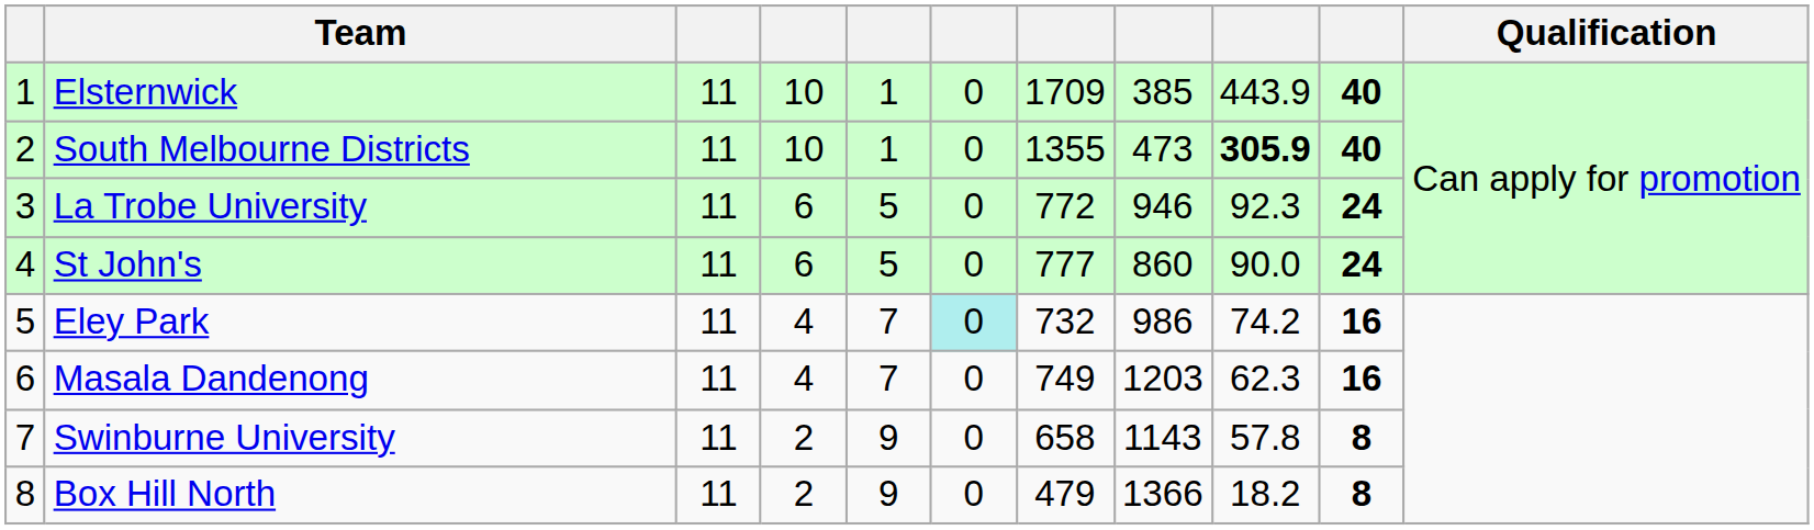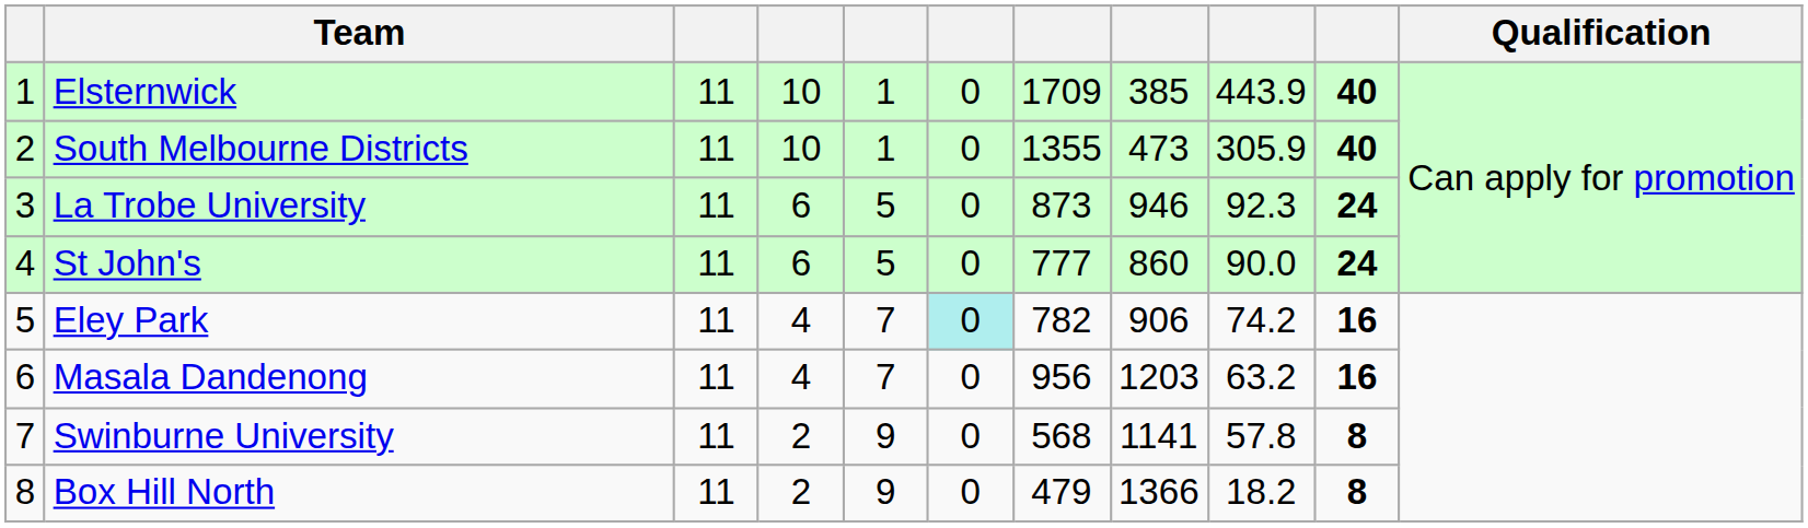 <table class="wikitable" style="text-align:center; margin-bottom:0">
 <tr>
 <th style="width:10px"></th>
 <th style="width:35%;">Team</th>
 <th style="width:30px;"></th>
 <th style="width:30px;"></th>
 <th style="width:30px;"></th>
 <th style="width:30px;"></th>
 <th style="width:30px;"></th>
 <th style="width:30px;"></th>
 <th style="width:30px;"></th>
 <th style="width:30px;"></th>
 <th>Qualification</th>
 </tr>
 <tr style="background:#ccffcc;">
 <td>1</td>
 <td style="text-align:left;"><a href='#'>Elsternwick</a></td>
 <td>11</td>
 <td>10</td>
 <td>1</td>
 <td>0</td>
 <td>1709</td>
 <td>385</td>
 <td>443.9</td>
 <td><strong>40</strong></td>
 <td rowspan=4>Can apply for <a href='#'>promotion</a></td>
 </tr>
 <tr style="background:#ccffcc;">
 <td>2</td>
 <td style="text-align:left;"><a href='#'>South Melbourne Districts</a></td>
 <td>11</td>
 <td>10</td>
 <td>1</td>
 <td>0</td>
 <td>1355</td>
 <td>473</td>
-<td><strong>305.9</strong></td>
+<td>305.9</td>
 <td><strong>40</strong></td>
 </tr>
 <tr style="background:#ccffcc;">
 <td>3</td>
 <td style="text-align:left;"><a href='#'>La Trobe University</a></td>
 <td>11</td>
 <td>6</td>
 <td>5</td>
 <td>0</td>
-<td>772</td>
+<td>873</td>
 <td>946</td>
 <td>92.3</td>
 <td><strong>24</strong></td>
 </tr>
 <tr style="background:#ccffcc;">
 <td>4</td>
 <td style="text-align:left;"><a href='#'>St John's</a></td>
 <td>11</td>
 <td>6</td>
 <td>5</td>
 <td>0</td>
 <td>777</td>
 <td>860</td>
 <td>90.0</td>
 <td><strong>24</strong></td>
 </tr>
 <tr>
 <td>5</td>
 <td style="text-align:left;"><a href='#'>Eley Park</a></td>
 <td>11</td>
 <td>4</td>
 <td>7</td>
 <td style="background: paleturquoise;">0</td>
-<td>732</td>
-<td>986</td>
+<td>782</td>
+<td>906</td>
 <td>74.2</td>
 <td><strong>16</strong></td>
 </tr>
 <tr>
 <td>6</td>
 <td style="text-align:left;"><a href='#'>Masala Dandenong</a></td>
 <td>11</td>
 <td>4</td>
 <td>7</td>
 <td>0</td>
-<td>749</td>
+<td>956</td>
 <td>1203</td>
-<td>62.3</td>
+<td>63.2</td>
 <td><strong>16</strong></td>
 </tr>
 <tr>
 <td>7</td>
 <td style="text-align:left;"><a href='#'>Swinburne University</a></td>
 <td>11</td>
 <td>2</td>
 <td>9</td>
 <td>0</td>
-<td>658</td>
-<td>1143</td>
+<td>568</td>
+<td>1141</td>
 <td>57.8</td>
 <td><strong>8</strong></td>
 </tr>
 <tr>
 <td>8</td>
 <td style="text-align:left;"><a href='#'>Box Hill North</a></td>
 <td>11</td>
 <td>2</td>
 <td>9</td>
 <td>0</td>
 <td>479</td>
 <td>1366</td>
 <td>18.2</td>
 <td><strong>8</strong></td>
 </tr>
 </table>
